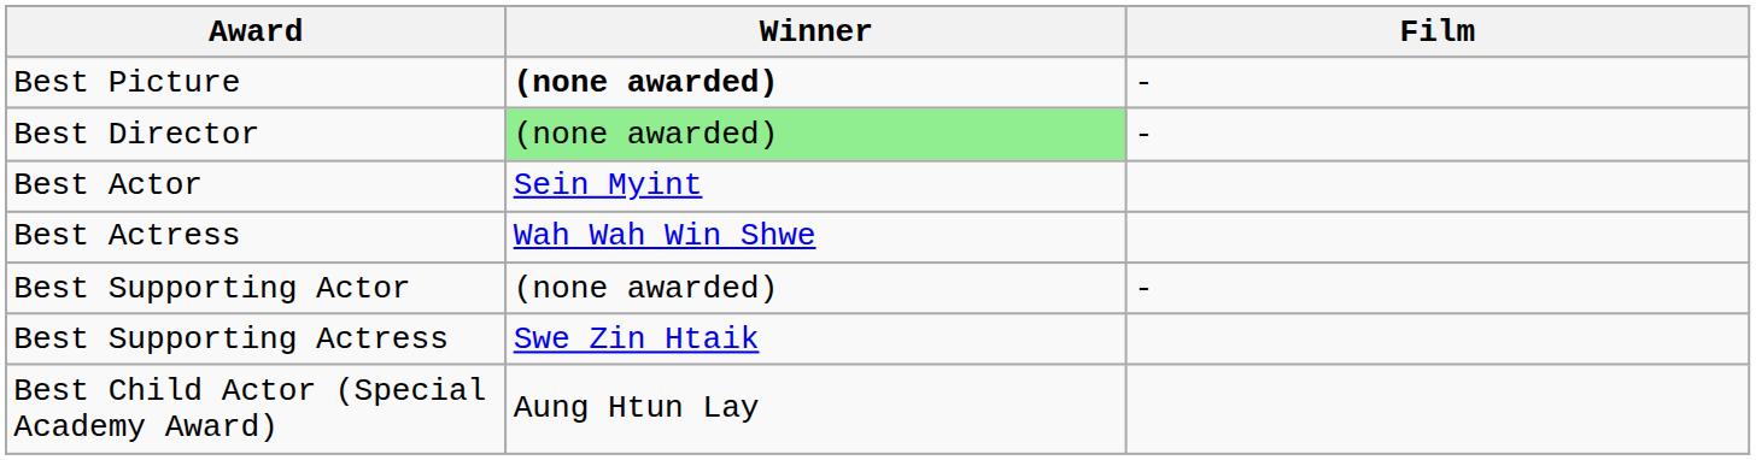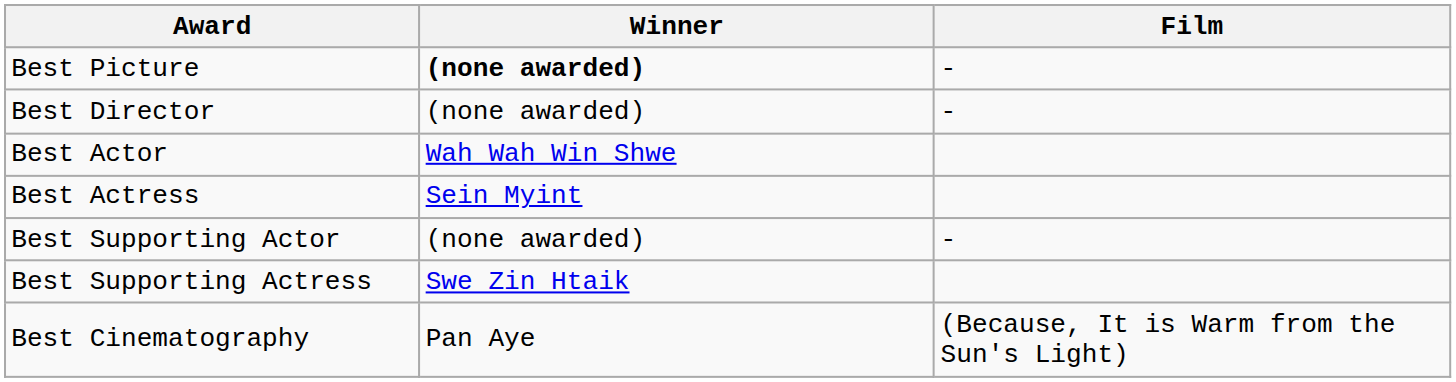 <table class="wikitable">
 <tr>
 <th width="200"><strong>Award</strong></th>
 <th width="250"><strong>Winner</strong></th>
 <th width="250"><strong>Film</strong></th>
 </tr>
 <tr>
 <td>Best Picture</td>
 <td><strong>(none awarded)</strong></td>
 <td>-</td>
 </tr>
 <tr>
 <td>Best Director</td>
-<td style="background: lightgreen;">(none awarded)</td>
+<td>(none awarded)</td>
 <td>-</td>
 </tr>
 <tr>
 <td>Best Actor</td>
-<td><a href='#'>Sein Myint</a></td>
+<td><a href='#'>Wah Wah Win Shwe</a></td>
 <td></td>
 </tr>
 <tr>
 <td>Best Actress</td>
-<td><a href='#'>Wah Wah Win Shwe</a></td>
+<td><a href='#'>Sein Myint</a></td>
 <td></td>
 </tr>
 <tr>
 <td>Best Supporting Actor</td>
 <td>(none awarded)</td>
 <td>-</td>
 </tr>
 <tr>
 <td>Best Supporting Actress</td>
 <td><a href='#'>Swe Zin Htaik</a></td>
 <td></td>
 </tr>
 <tr>
-<td>Best Child Actor (Special Academy Award)</td>
-<td>Aung Htun Lay</td>
-<td></td>
+<td>Best Cinematography</td>
+<td>Pan Aye</td>
+<td> (Because, It is Warm from the Sun's Light)</td>
 </tr>
 </table>
